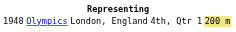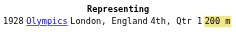 <table>
 <tr>
 <th colspan="6">Representing </th>
 </tr>
 <tr>
-<td>1948</td>
+<td>1928</td>
 <td><a href='#'>Olympics</a></td>
 <td>London, England</td>
 <td>4th, Qtr 1</td>
 <td style="background: khaki;">200 m</td>
 <td><a href='#'></a></td>
 </tr>
 </table>
